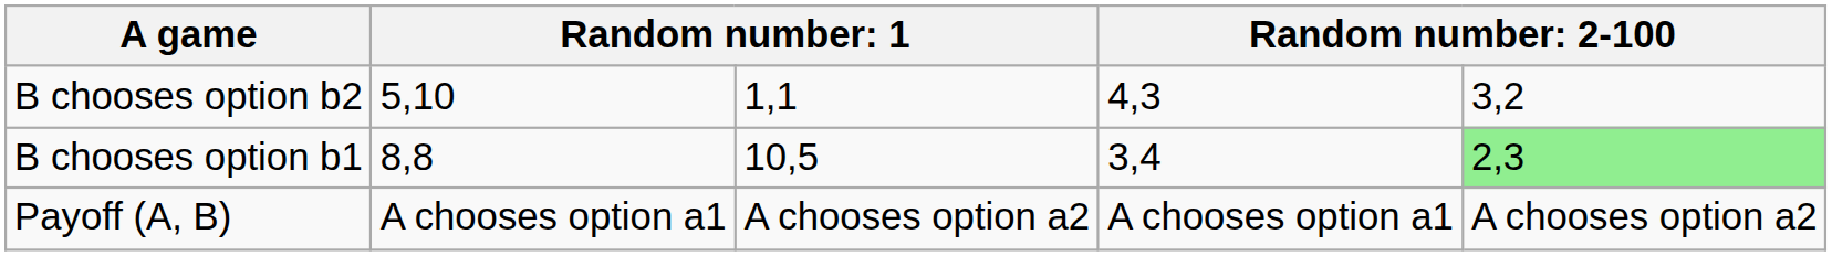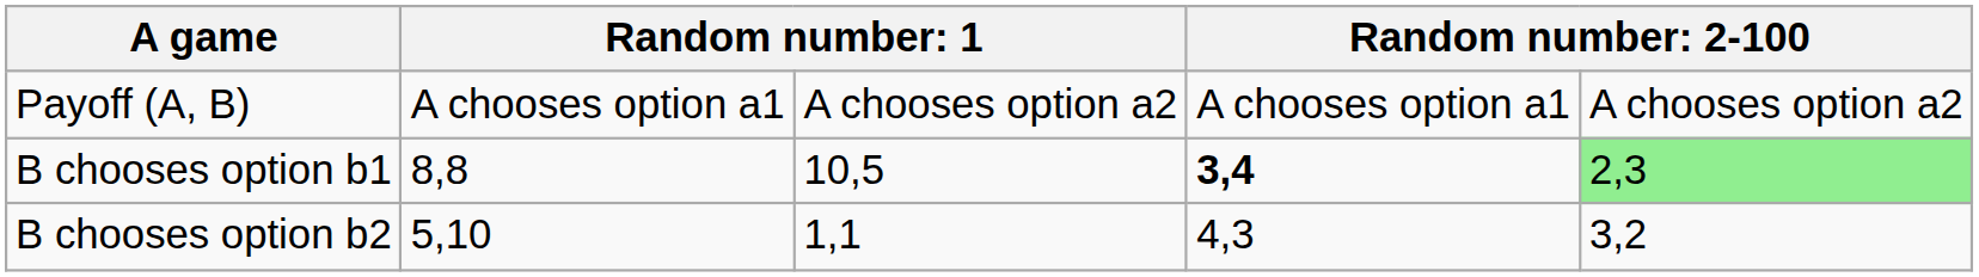 <table class="wikitable">
 <tr>
 <th>A game</th>
 <th colspan="2">Random number: 1</th>
 <th colspan="2">Random number: 2-100</th>
+</tr>
+<tr>
+<td>Payoff (A, B)</td>
+<td>A chooses option a1</td>
+<td>A chooses option a2</td>
+<td>A chooses option a1</td>
+<td>A chooses option a2</td>
+</tr>
+<tr>
+<td>B chooses option b1</td>
+<td>8,8</td>
+<td>10,5</td>
+<td><strong>3,4</strong></td>
+<td style="background: lightgreen;">2,3</td>
 </tr>
 <tr>
 <td>B chooses option b2</td>
 <td>5,10</td>
 <td>1,1</td>
 <td>4,3</td>
 <td>3,2</td>
 </tr>
-<tr>
-<td>B chooses option b1</td>
-<td>8,8</td>
-<td>10,5</td>
-<td>3,4</td>
-<td style="background: lightgreen;">2,3</td>
-</tr>
-<tr>
-<td>Payoff (A, B)</td>
-<td>A chooses option a1</td>
-<td>A chooses option a2</td>
-<td>A chooses option a1</td>
-<td>A chooses option a2</td>
-</tr>
 </table>
